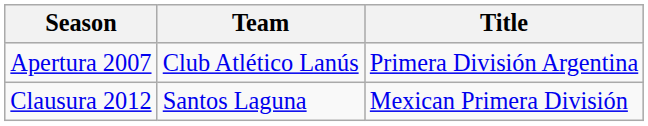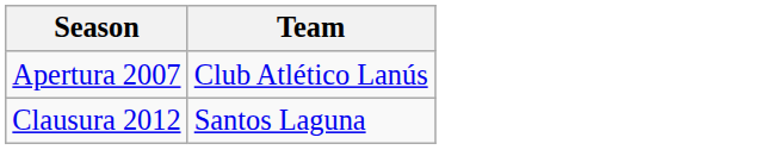 <table class="wikitable">
 <tr>
 <th>Season</th>
 <th>Team</th>
-<th>Title</th>
 </tr>
 <tr>
 <td><a href='#'>Apertura 2007</a></td>
 <td><a href='#'>Club Atlético Lanús</a></td>
-<td><a href='#'>Primera División Argentina</a></td>
 </tr>
 <tr>
 <td><a href='#'>Clausura 2012</a></td>
 <td><a href='#'>Santos Laguna</a></td>
-<td><a href='#'>Mexican Primera División</a></td>
 </tr>
 </table>
